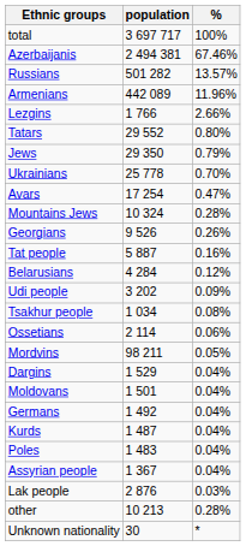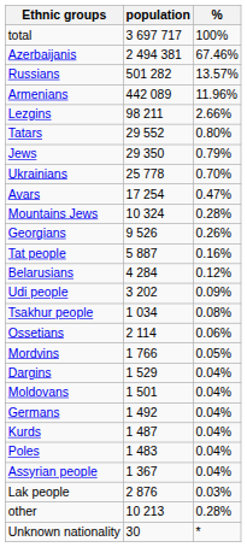 <table class="wikitable">
 <tr>
 <th>Ethnic groups</th>
 <th>population</th>
 <th>%</th>
 </tr>
 <tr>
 <td>total</td>
 <td>3 697 717</td>
 <td>100%</td>
 </tr>
 <tr>
 <td><a href='#'>Azerbaijanis</a></td>
 <td>2 494 381</td>
 <td>67.46%</td>
 </tr>
 <tr>
 <td><a href='#'>Russians</a></td>
 <td>501 282</td>
 <td>13.57%</td>
 </tr>
 <tr>
 <td><a href='#'>Armenians</a></td>
 <td>442 089</td>
 <td>11.96%</td>
 </tr>
 <tr>
 <td><a href='#'>Lezgins</a></td>
-<td>1 766</td>
+<td>98 211</td>
 <td>2.66%</td>
 </tr>
 <tr>
 <td><a href='#'>Tatars</a></td>
 <td>29 552</td>
 <td>0.80%</td>
 </tr>
 <tr>
 <td><a href='#'>Jews</a></td>
 <td>29 350</td>
 <td>0.79%</td>
 </tr>
 <tr>
 <td><a href='#'>Ukrainians</a></td>
 <td>25 778</td>
 <td>0.70%</td>
 </tr>
 <tr>
 <td><a href='#'>Avars</a></td>
 <td>17 254</td>
 <td>0.47%</td>
 </tr>
 <tr>
 <td><a href='#'>Mountains Jews</a></td>
 <td>10 324</td>
 <td>0.28%</td>
 </tr>
 <tr>
 <td><a href='#'>Georgians</a></td>
 <td>9 526</td>
 <td>0.26%</td>
 </tr>
 <tr>
 <td><a href='#'>Tat people</a></td>
 <td>5 887</td>
 <td>0.16%</td>
 </tr>
 <tr>
 <td><a href='#'>Belarusians</a></td>
 <td>4 284</td>
 <td>0.12%</td>
 </tr>
 <tr>
 <td><a href='#'>Udi people</a></td>
 <td>3 202</td>
 <td>0.09%</td>
 </tr>
 <tr>
 <td><a href='#'>Tsakhur people</a></td>
 <td>1 034</td>
 <td>0.08%</td>
 </tr>
 <tr>
 <td><a href='#'>Ossetians</a></td>
 <td>2 114</td>
 <td>0.06%</td>
 </tr>
 <tr>
 <td><a href='#'>Mordvins</a></td>
-<td>98 211</td>
+<td>1 766</td>
 <td>0.05%</td>
 </tr>
 <tr>
 <td><a href='#'>Dargins</a></td>
 <td>1 529</td>
 <td>0.04%</td>
 </tr>
 <tr>
 <td><a href='#'>Moldovans</a></td>
 <td>1 501</td>
 <td>0.04%</td>
 </tr>
 <tr>
 <td><a href='#'>Germans</a></td>
 <td>1 492</td>
 <td>0.04%</td>
 </tr>
 <tr>
 <td><a href='#'>Kurds</a></td>
 <td>1 487</td>
 <td>0.04%</td>
 </tr>
 <tr>
 <td><a href='#'>Poles</a></td>
 <td>1 483</td>
 <td>0.04%</td>
 </tr>
 <tr>
 <td><a href='#'>Assyrian people</a></td>
 <td>1 367</td>
 <td>0.04%</td>
 </tr>
 <tr>
 <td>Lak people</td>
 <td>2 876</td>
 <td>0.03%</td>
 </tr>
 <tr>
 <td>other</td>
 <td>10 213</td>
 <td>0.28%</td>
 </tr>
 <tr>
 <td>Unknown nationality</td>
 <td>30</td>
 <td>*</td>
 </tr>
 </table>
